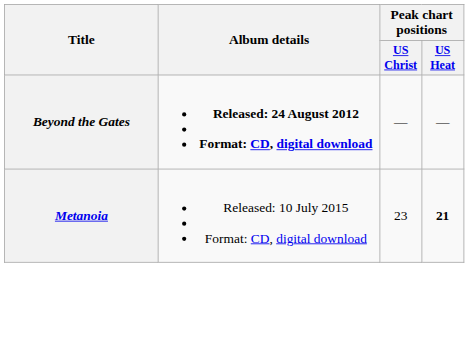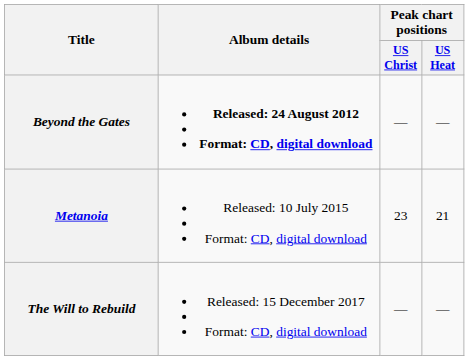 <table class="wikitable plainrowheaders" style="text-align:center;">
 <tr>
 <th scope="col" rowspan="2" style="width:11em;">Title</th>
 <th scope="col" rowspan="2" style="width:16em;">Album details</th>
 <th scope="col" colspan="2">Peak chart positions</th>
 </tr>
 <tr>
 <th style="width:3em; font-size:90%"><a href='#'>US<br>Christ</a><br></th>
 <th style="width:3em; font-size:90%"><a href='#'>US<br>Heat</a></th>
 </tr>
 <tr>
 <th scope="row"><em>Beyond the Gates</em></th>
 <td><strong><br><ul><li>Released: 24 August 2012</li><li></li><li>Format: <a href='#'>CD</a>, <a href='#'>digital download</a></li></ul></strong></td>
 <td>—</td>
 <td>—</td>
 </tr>
 <tr>
 <th scope="row"><a href='#'><em>Metanoia</em></a></th>
 <td><br><ul><li>Released: 10 July 2015</li><li></li><li>Format: <a href='#'>CD</a>, <a href='#'>digital download</a></li></ul></td>
 <td>23</td>
-<td><strong>21</strong></td>
+<td>21</td>
+</tr>
+<tr>
+<th scope="row"><em>The Will to Rebuild</em></th>
+<td><br><ul><li>Released: 15 December 2017</li><li></li><li>Format: <a href='#'>CD</a>, <a href='#'>digital download</a></li></ul></td>
+<td>—</td>
+<td>—</td>
 </tr>
 </table>
